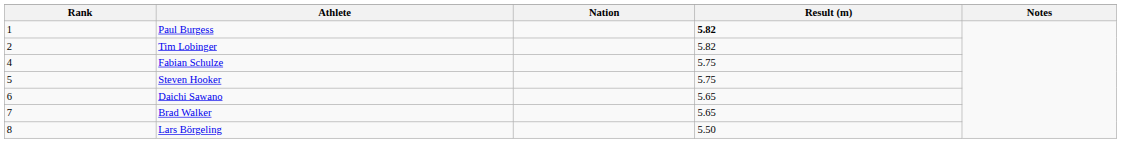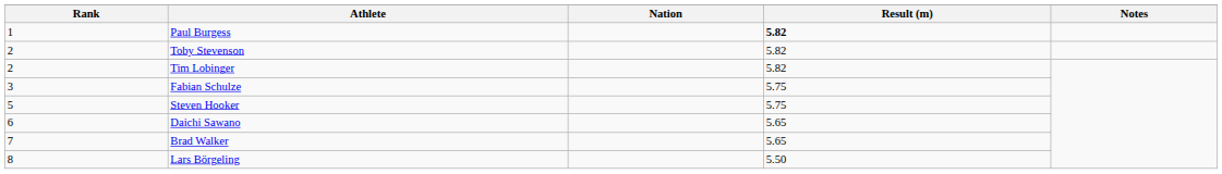 <table class="wikitable" width=85%>
 <tr>
 </tr>
 <tr>
 <th>Rank</th>
 <th>Athlete</th>
 <th>Nation</th>
 <th>Result (m)</th>
 <th>Notes</th>
 </tr>
 <tr>
 <td>1</td>
 <td><a href='#'>Paul Burgess</a></td>
 <td></td>
 <td><strong>5.82</strong></td>
 </tr>
 <tr>
 <td>2</td>
+<td><a href='#'>Toby Stevenson</a></td>
+<td></td>
+<td>5.82</td>
+<td></td>
+</tr>
+<tr>
+<td>2</td>
 <td><a href='#'>Tim Lobinger</a></td>
 <td></td>
 <td>5.82</td>
 </tr>
 <tr>
-<td>4</td>
+<td>3</td>
 <td><a href='#'>Fabian Schulze</a></td>
 <td></td>
 <td>5.75</td>
 </tr>
 <tr>
 <td>5</td>
 <td><a href='#'>Steven Hooker</a></td>
 <td></td>
 <td>5.75</td>
 </tr>
 <tr>
 <td>6</td>
 <td><a href='#'>Daichi Sawano</a></td>
 <td></td>
 <td>5.65</td>
 </tr>
 <tr>
 <td>7</td>
 <td><a href='#'>Brad Walker</a></td>
 <td></td>
 <td>5.65</td>
 </tr>
 <tr>
 <td>8</td>
 <td><a href='#'>Lars Börgeling</a></td>
 <td></td>
 <td>5.50</td>
 </tr>
 </table>
